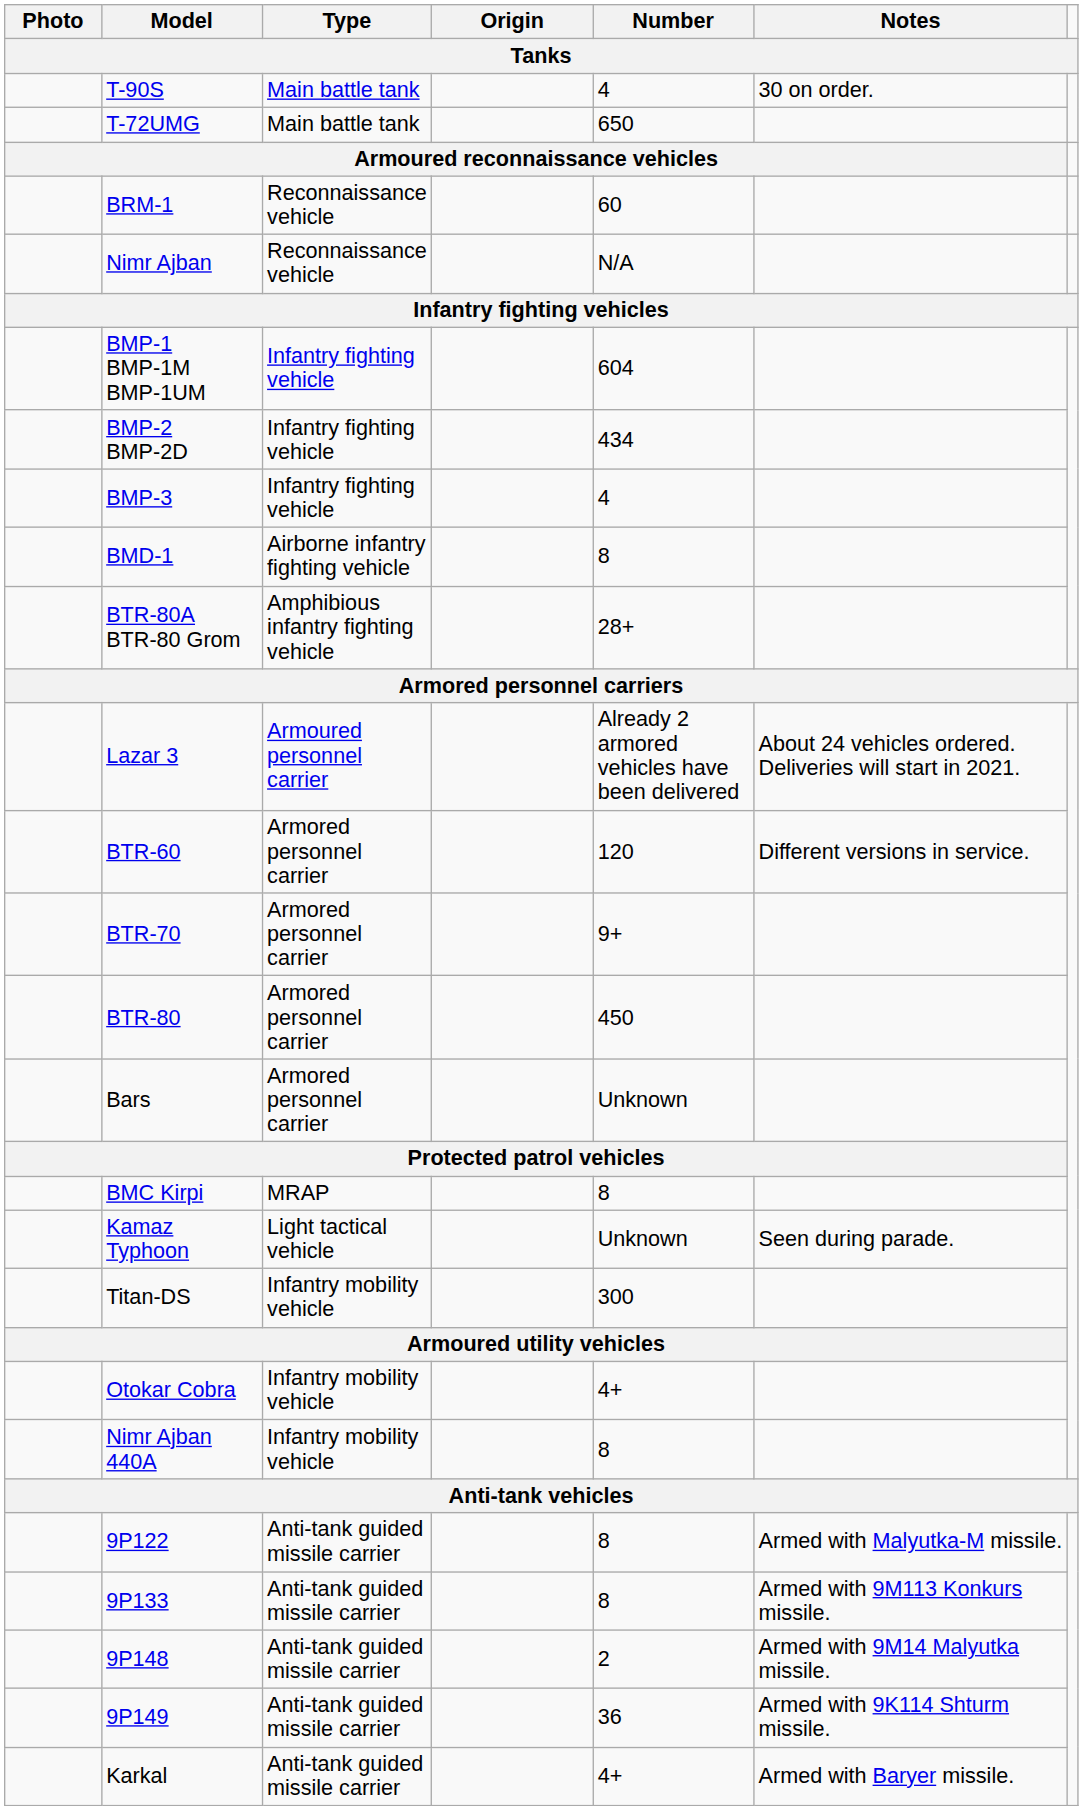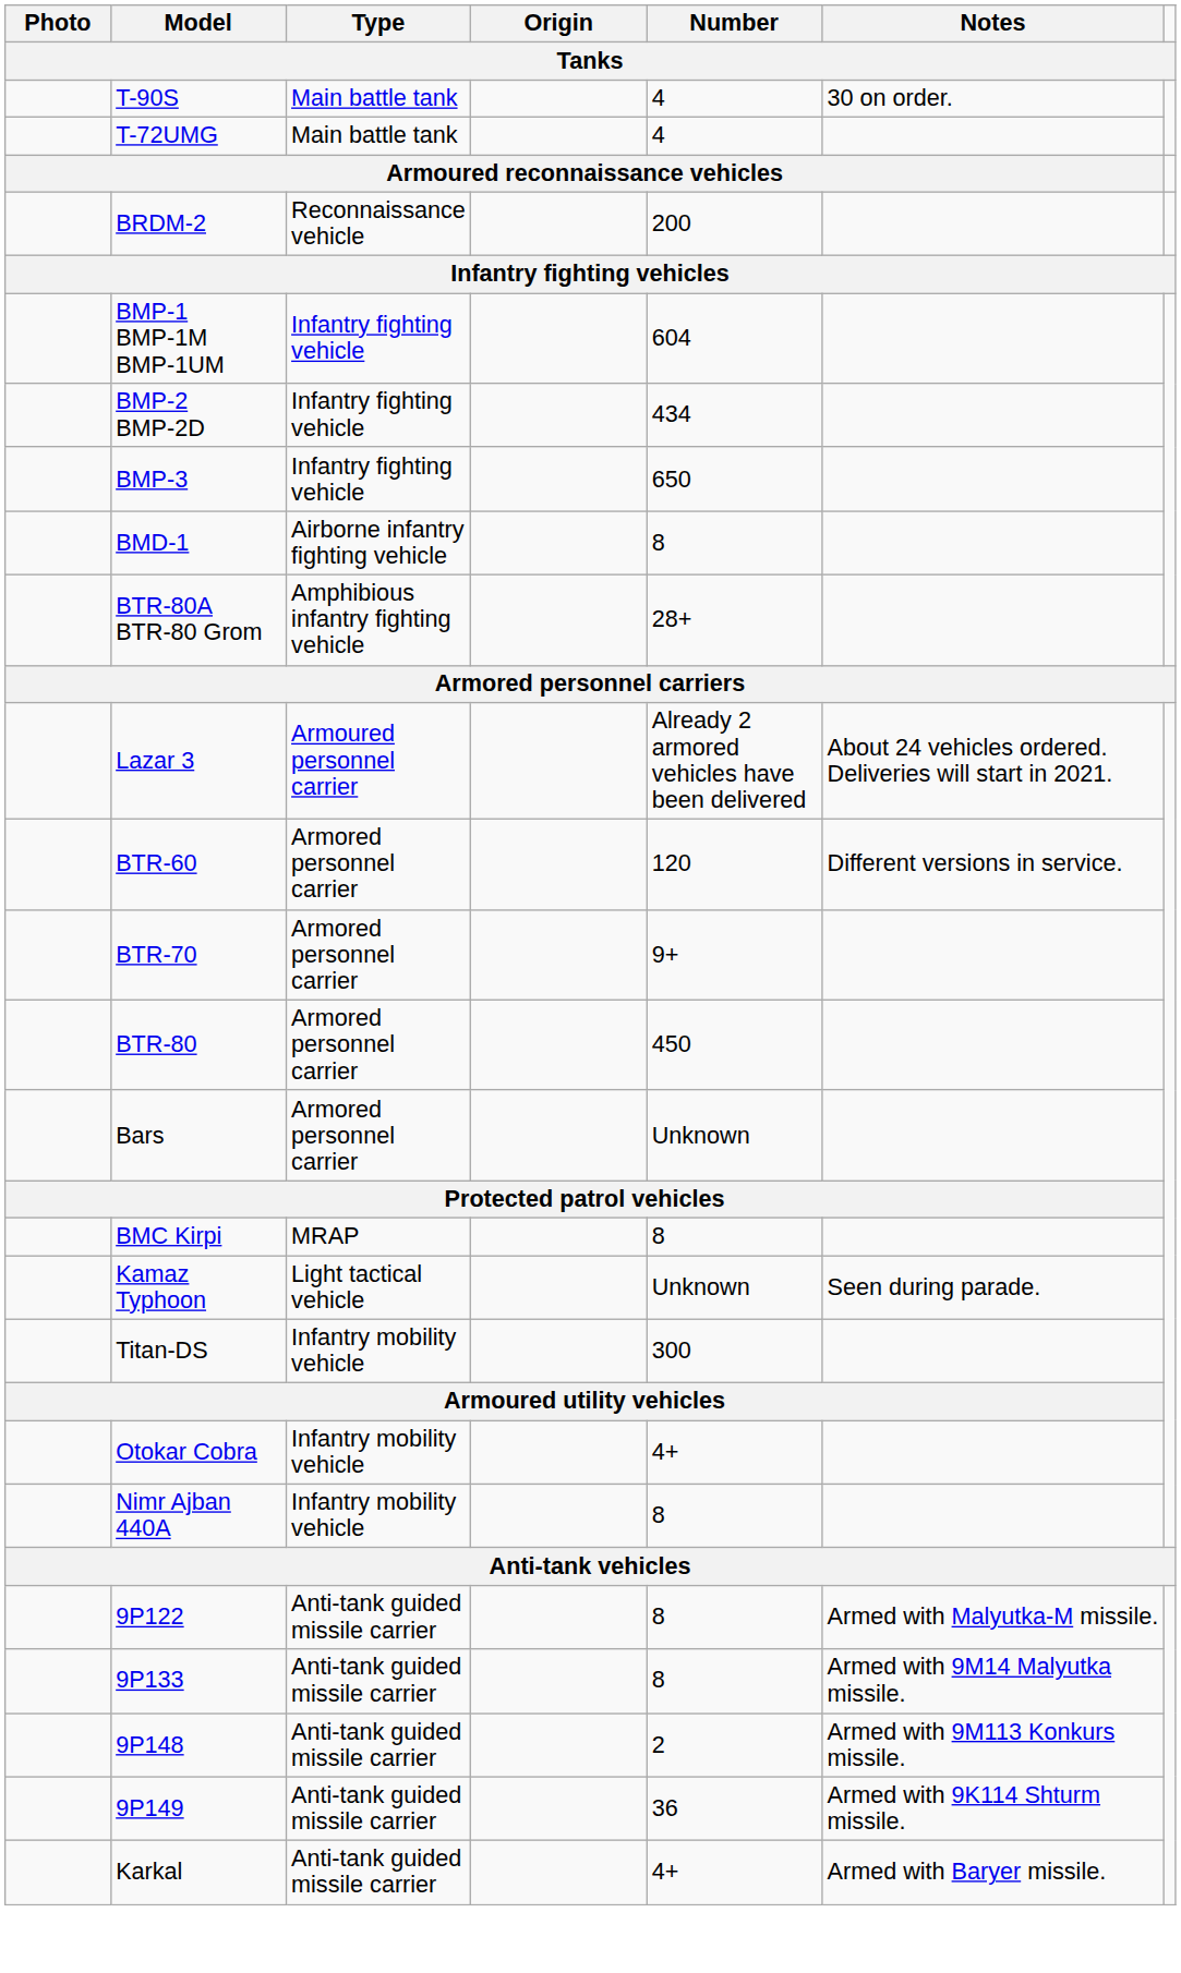 <table class="wikitable" style="width:90%;">
 <tr>
 <th style="width:9%;">Photo</th>
 <th style="width:15%;">Model</th>
 <th style="width:15%;">Type</th>
 <th style="width:15%;">Origin</th>
 <th style="width:15%;">Number</th>
 <th>Notes</th>
 </tr>
 <tr>
 <th colspan="7">Tanks</th>
 </tr>
 <tr>
 <td></td>
 <td><a href='#'>T-90S</a></td>
 <td><a href='#'>Main battle tank</a></td>
 <td><br></td>
 <td>4</td>
 <td>30 on order.</td>
 </tr>
 <tr>
 <td></td>
 <td><a href='#'>T-72UMG</a></td>
 <td>Main battle tank</td>
 <td><br></td>
-<td>650</td>
+<td>4</td>
 <td></td>
 </tr>
 <tr>
 <th colspan="6">Armoured reconnaissance vehicles</th>
 <td></td>
 </tr>
 <tr>
 <td></td>
-<td><a href='#'>BRM-1</a></td>
+<td><a href='#'>BRDM-2</a></td>
 <td>Reconnaissance vehicle</td>
 <td></td>
-<td>60</td>
-<td></td>
-<td></td>
-</tr>
-<tr>
-<td></td>
-<td><a href='#'>Nimr Ajban</a></td>
-<td>Reconnaissance vehicle</td>
-<td></td>
-<td>N/A</td>
+<td>200</td>
 <td></td>
 <td></td>
 </tr>
 <tr>
 <th colspan="7">Infantry fighting vehicles</th>
 </tr>
 <tr>
 <td></td>
 <td><a href='#'>BMP-1</a><br>BMP-1M<br>BMP-1UM</td>
 <td><a href='#'>Infantry fighting vehicle</a></td>
 <td><br></td>
 <td>604</td>
 <td></td>
 </tr>
 <tr>
 <td></td>
 <td><a href='#'>BMP-2</a><br>BMP-2D</td>
 <td>Infantry fighting vehicle</td>
 <td></td>
 <td>434</td>
 <td></td>
 </tr>
 <tr>
 <td></td>
 <td><a href='#'>BMP-3</a></td>
 <td>Infantry fighting vehicle</td>
 <td><br></td>
-<td>4</td>
+<td>650</td>
 <td></td>
 </tr>
 <tr>
 <td></td>
 <td><a href='#'>BMD-1</a></td>
 <td>Airborne infantry fighting vehicle</td>
 <td></td>
 <td>8</td>
 <td></td>
 </tr>
 <tr>
 <td></td>
 <td><a href='#'>BTR-80A</a><br>BTR-80 Grom</td>
 <td>Amphibious<br>infantry fighting vehicle</td>
 <td></td>
 <td>28+</td>
 <td></td>
 </tr>
 <tr>
 <th colspan="7">Armored personnel carriers</th>
 </tr>
 <tr>
 <td></td>
 <td><a href='#'>Lazar 3</a></td>
 <td><a href='#'>Armoured personnel carrier</a></td>
 <td></td>
 <td>Already 2 armored vehicles have been delivered</td>
 <td>About 24 vehicles ordered.<br>Deliveries will start in 2021.</td>
 </tr>
 <tr>
 <td></td>
 <td><a href='#'>BTR-60</a></td>
 <td>Armored personnel carrier</td>
 <td></td>
 <td>120</td>
 <td>Different versions in service.</td>
 </tr>
 <tr>
 <td></td>
 <td><a href='#'>BTR-70</a></td>
 <td>Armored personnel carrier</td>
 <td></td>
 <td>9+</td>
 <td></td>
 </tr>
 <tr>
 <td></td>
 <td><a href='#'>BTR-80</a><br></td>
 <td>Armored personnel carrier</td>
 <td><br></td>
 <td>450</td>
 <td></td>
 </tr>
 <tr>
 <td></td>
 <td>Bars</td>
 <td>Armored personnel carrier</td>
 <td></td>
 <td>Unknown</td>
 <td></td>
 </tr>
 <tr>
 <th colspan="6">Protected patrol vehicles</th>
 </tr>
 <tr>
 <td></td>
 <td><a href='#'>BMC Kirpi</a></td>
 <td>MRAP</td>
 <td></td>
 <td>8</td>
 <td></td>
 </tr>
 <tr>
 <td></td>
 <td><a href='#'>Kamaz Typhoon</a></td>
 <td>Light tactical vehicle</td>
 <td></td>
 <td>Unknown</td>
 <td>Seen during parade.</td>
 </tr>
 <tr>
 <td></td>
 <td>Titan-DS</td>
 <td>Infantry mobility vehicle</td>
 <td></td>
 <td>300</td>
 <td></td>
 </tr>
 <tr>
 <th colspan="6">Armoured utility vehicles</th>
 </tr>
 <tr>
 <td></td>
 <td><a href='#'>Otokar Cobra</a></td>
 <td>Infantry mobility vehicle</td>
 <td></td>
 <td>4+</td>
 <td></td>
 </tr>
 <tr>
 <td></td>
 <td><a href='#'>Nimr Ajban 440A</a></td>
 <td>Infantry mobility vehicle</td>
 <td></td>
 <td>8</td>
 <td></td>
 </tr>
 <tr>
 <th colspan="7">Anti-tank vehicles</th>
 </tr>
 <tr>
 <td></td>
 <td><a href='#'>9P122</a></td>
 <td>Anti-tank guided missile carrier</td>
 <td></td>
 <td>8</td>
 <td>Armed with <a href='#'>Malyutka-M</a> missile.</td>
 </tr>
 <tr>
 <td></td>
 <td><a href='#'>9P133</a></td>
 <td>Anti-tank guided missile carrier</td>
 <td></td>
 <td>8</td>
-<td>Armed with <a href='#'>9M113 Konkurs</a> missile.</td>
+<td>Armed with <a href='#'>9M14 Malyutka</a> missile.</td>
 </tr>
 <tr>
 <td></td>
 <td><a href='#'>9P148</a></td>
 <td>Anti-tank guided missile carrier</td>
 <td></td>
 <td>2</td>
-<td>Armed with <a href='#'>9M14 Malyutka</a> missile.</td>
+<td>Armed with <a href='#'>9M113 Konkurs</a> missile.</td>
 </tr>
 <tr>
 <td></td>
 <td><a href='#'>9P149</a></td>
 <td>Anti-tank guided missile carrier</td>
 <td></td>
 <td>36</td>
 <td>Armed with <a href='#'>9K114 Shturm</a> missile.</td>
 </tr>
 <tr>
 <td></td>
 <td>Karkal</td>
 <td>Anti-tank guided missile carrier</td>
 <td><br></td>
 <td>4+</td>
 <td>Armed with <a href='#'>Baryer</a> missile.</td>
 </tr>
 </table>
